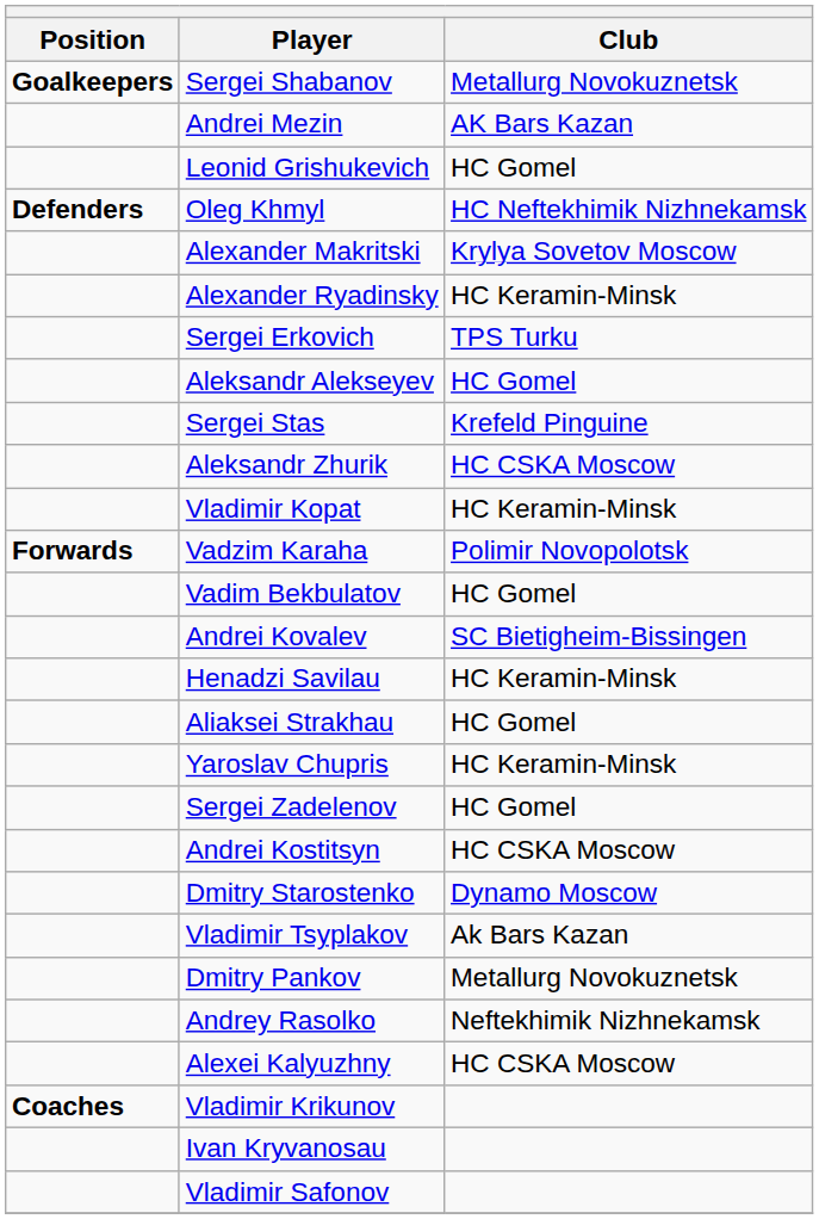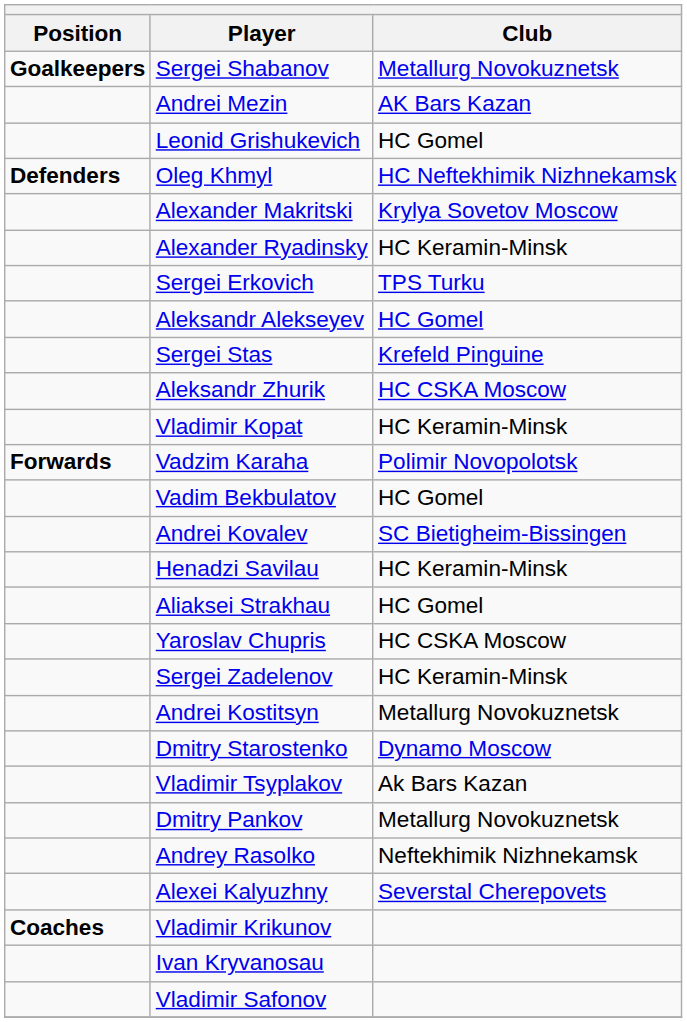 <table class=wikitable>
 <tr>
 <th colspan="7"></th>
 </tr>
 <tr>
 <th>Position</th>
 <th>Player</th>
 <th>Club</th>
 </tr>
 <tr>
 <td><strong>Goalkeepers</strong></td>
 <td><a href='#'>Sergei Shabanov</a></td>
 <td><a href='#'>Metallurg Novokuznetsk</a></td>
 </tr>
 <tr>
 <td></td>
 <td><a href='#'>Andrei Mezin</a></td>
 <td><a href='#'>AK Bars Kazan</a></td>
 </tr>
 <tr>
 <td></td>
 <td><a href='#'>Leonid Grishukevich</a></td>
 <td>HC Gomel</td>
 </tr>
 <tr>
 <td><strong>Defenders</strong></td>
 <td><a href='#'>Oleg Khmyl</a></td>
 <td><a href='#'>HC Neftekhimik Nizhnekamsk</a></td>
 </tr>
 <tr>
 <td></td>
 <td><a href='#'>Alexander Makritski</a></td>
 <td><a href='#'>Krylya Sovetov Moscow</a></td>
 </tr>
 <tr>
 <td></td>
 <td><a href='#'>Alexander Ryadinsky</a></td>
 <td>HC Keramin-Minsk</td>
 </tr>
 <tr>
 <td></td>
 <td><a href='#'>Sergei Erkovich</a></td>
 <td><a href='#'>TPS Turku</a></td>
 </tr>
 <tr>
 <td></td>
 <td><a href='#'>Aleksandr Alekseyev</a></td>
 <td><a href='#'>HC Gomel</a></td>
 </tr>
 <tr>
 <td></td>
 <td><a href='#'>Sergei Stas</a></td>
 <td><a href='#'>Krefeld Pinguine</a></td>
 </tr>
 <tr>
 <td></td>
 <td><a href='#'>Aleksandr Zhurik</a></td>
 <td><a href='#'>HC CSKA Moscow</a></td>
 </tr>
 <tr>
 <td></td>
 <td><a href='#'>Vladimir Kopat</a></td>
 <td>HC Keramin-Minsk</td>
 </tr>
 <tr>
 <td><strong>Forwards</strong></td>
 <td><a href='#'>Vadzim Karaha</a></td>
 <td><a href='#'>Polimir Novopolotsk</a></td>
 </tr>
 <tr>
 <td></td>
 <td><a href='#'>Vadim Bekbulatov</a></td>
 <td>HC Gomel</td>
 </tr>
 <tr>
 <td></td>
 <td><a href='#'>Andrei Kovalev</a></td>
 <td><a href='#'>SC Bietigheim-Bissingen</a></td>
 </tr>
 <tr>
 <td></td>
 <td><a href='#'>Henadzi Savilau</a></td>
 <td>HC Keramin-Minsk</td>
 </tr>
 <tr>
 <td></td>
 <td><a href='#'>Aliaksei Strakhau</a></td>
 <td>HC Gomel</td>
 </tr>
 <tr>
 <td></td>
 <td><a href='#'>Yaroslav Chupris</a></td>
+<td>HC CSKA Moscow</td>
+</tr>
+<tr>
+<td></td>
+<td><a href='#'>Sergei Zadelenov</a></td>
 <td>HC Keramin-Minsk</td>
 </tr>
 <tr>
 <td></td>
-<td><a href='#'>Sergei Zadelenov</a></td>
-<td>HC Gomel</td>
-</tr>
-<tr>
-<td></td>
 <td><a href='#'>Andrei Kostitsyn</a></td>
-<td>HC CSKA Moscow</td>
+<td>Metallurg Novokuznetsk</td>
 </tr>
 <tr>
 <td></td>
 <td><a href='#'>Dmitry Starostenko</a></td>
 <td><a href='#'>Dynamo Moscow</a></td>
 </tr>
 <tr>
 <td></td>
 <td><a href='#'>Vladimir Tsyplakov</a></td>
 <td>Ak Bars Kazan</td>
 </tr>
 <tr>
 <td></td>
 <td><a href='#'>Dmitry Pankov</a></td>
 <td>Metallurg Novokuznetsk</td>
 </tr>
 <tr>
 <td></td>
 <td><a href='#'>Andrey Rasolko</a></td>
 <td>Neftekhimik Nizhnekamsk</td>
 </tr>
 <tr>
 <td></td>
 <td><a href='#'>Alexei Kalyuzhny</a></td>
-<td>HC CSKA Moscow</td>
+<td><a href='#'>Severstal Cherepovets</a></td>
 </tr>
 <tr>
 <td><strong>Coaches</strong></td>
 <td><a href='#'>Vladimir Krikunov</a></td>
 <td></td>
 </tr>
 <tr>
 <td></td>
 <td><a href='#'>Ivan Kryvanosau</a></td>
 <td></td>
 </tr>
 <tr>
 <td></td>
 <td><a href='#'>Vladimir Safonov</a></td>
 <td></td>
 </tr>
 <tr>
 </tr>
 </table>
